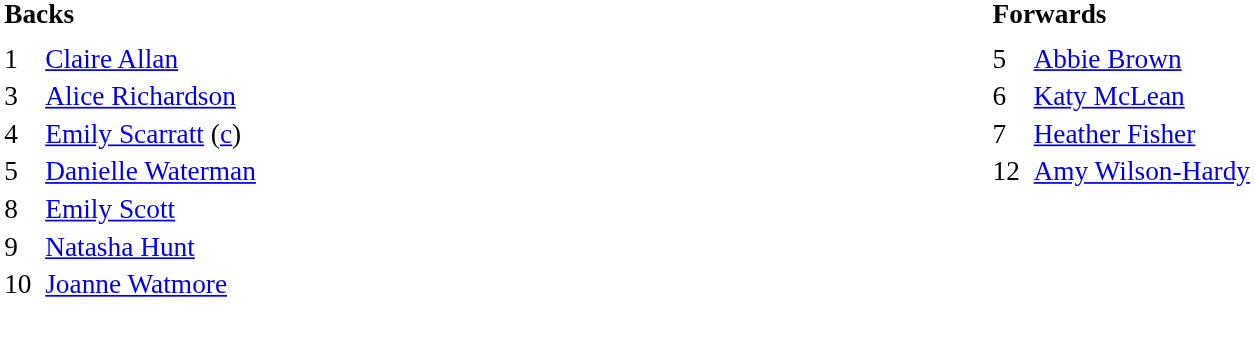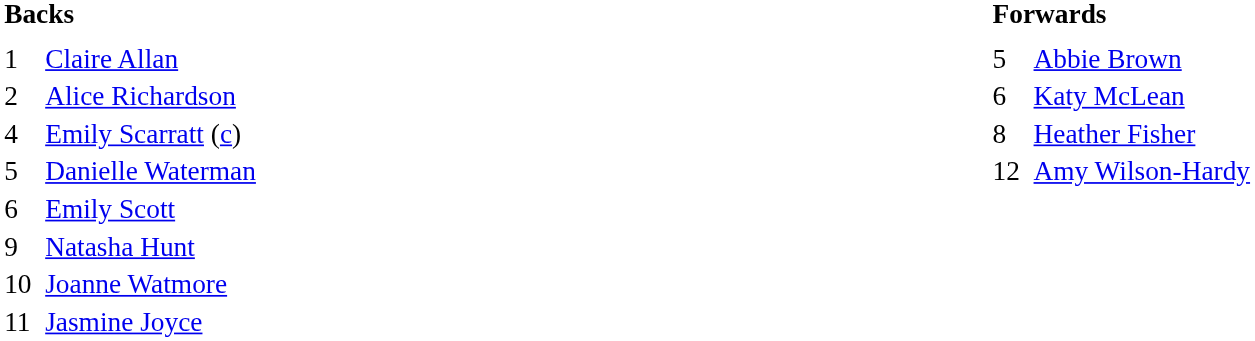 <table style="text-align:left">
 <tr>
 <th colspan=2>Backs</th>
 <th colspan=2>Forwards</th>
 </tr>
 <tr>
 <th style="width:20px;"></th>
 <th style="width:550px;"></th>
 <th style="width:20px;"></th>
 <th style="width:250px;"></th>
 </tr>
 <tr>
 <td align=centre>1</td>
 <td> <a href='#'>Claire Allan</a></td>
 <td align=centre>5</td>
 <td> <a href='#'>Abbie Brown</a></td>
 </tr>
 <tr>
-<td align=centre>3</td>
+<td align=centre>2</td>
 <td> <a href='#'>Alice Richardson</a></td>
 <td align=centre>6</td>
 <td> <a href='#'>Katy McLean</a></td>
 </tr>
 <tr>
 <td align=centre>4</td>
 <td> <a href='#'>Emily Scarratt</a> (<a href='#'>c</a>)</td>
-<td align=centre>7</td>
+<td align=centre>8</td>
 <td> <a href='#'>Heather Fisher</a></td>
 </tr>
 <tr>
 <td align=centre>5</td>
 <td> <a href='#'>Danielle Waterman</a></td>
 <td align=centre>12</td>
 <td> <a href='#'>Amy Wilson-Hardy</a></td>
 </tr>
 <tr>
-<td align=centre>8</td>
+<td align=centre>6</td>
 <td> <a href='#'>Emily Scott</a></td>
 <td align=centre></td>
 <td></td>
 </tr>
 <tr>
 <td align=centre>9</td>
 <td> <a href='#'>Natasha Hunt</a></td>
 <td align=centre></td>
 <td></td>
 </tr>
 <tr>
 <td align=centre>10</td>
 <td> <a href='#'>Joanne Watmore</a></td>
 <td align=centre></td>
 <td></td>
 </tr>
+<tr>
+<td align=centre>11</td>
+<td> <a href='#'>Jasmine Joyce</a></td>
+<td align=centre></td>
+<td></td>
+</tr>
 </table>
